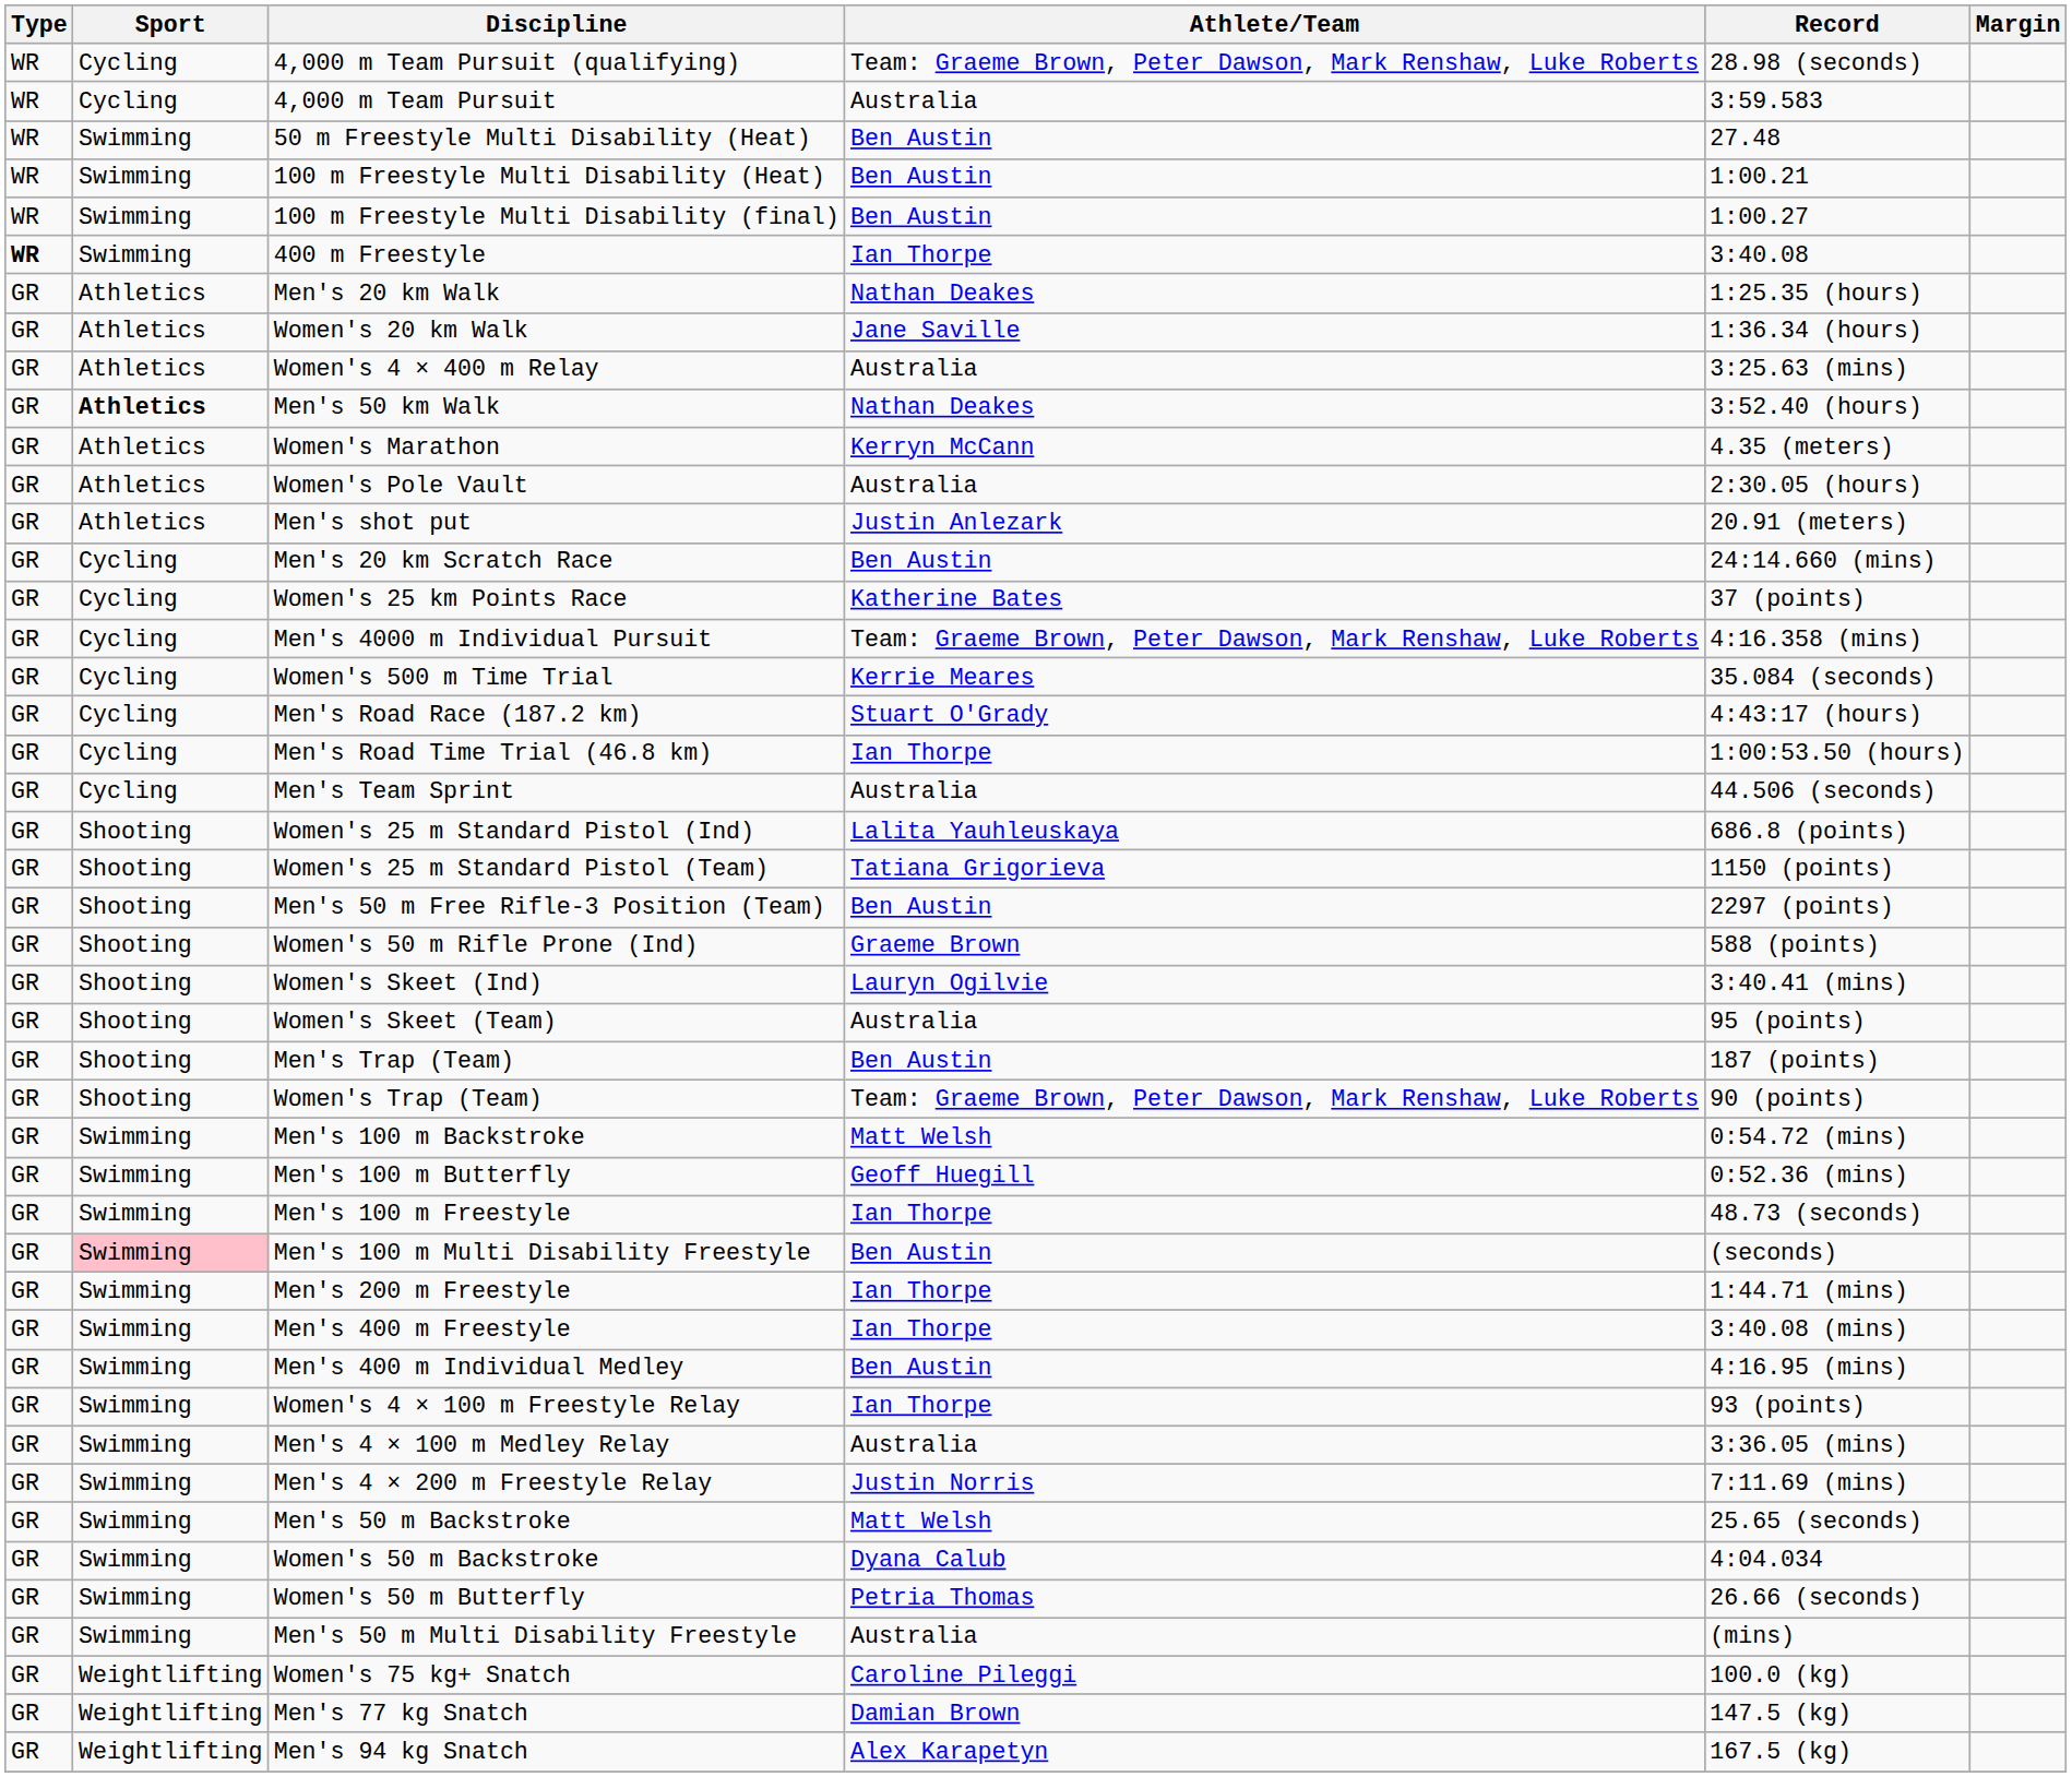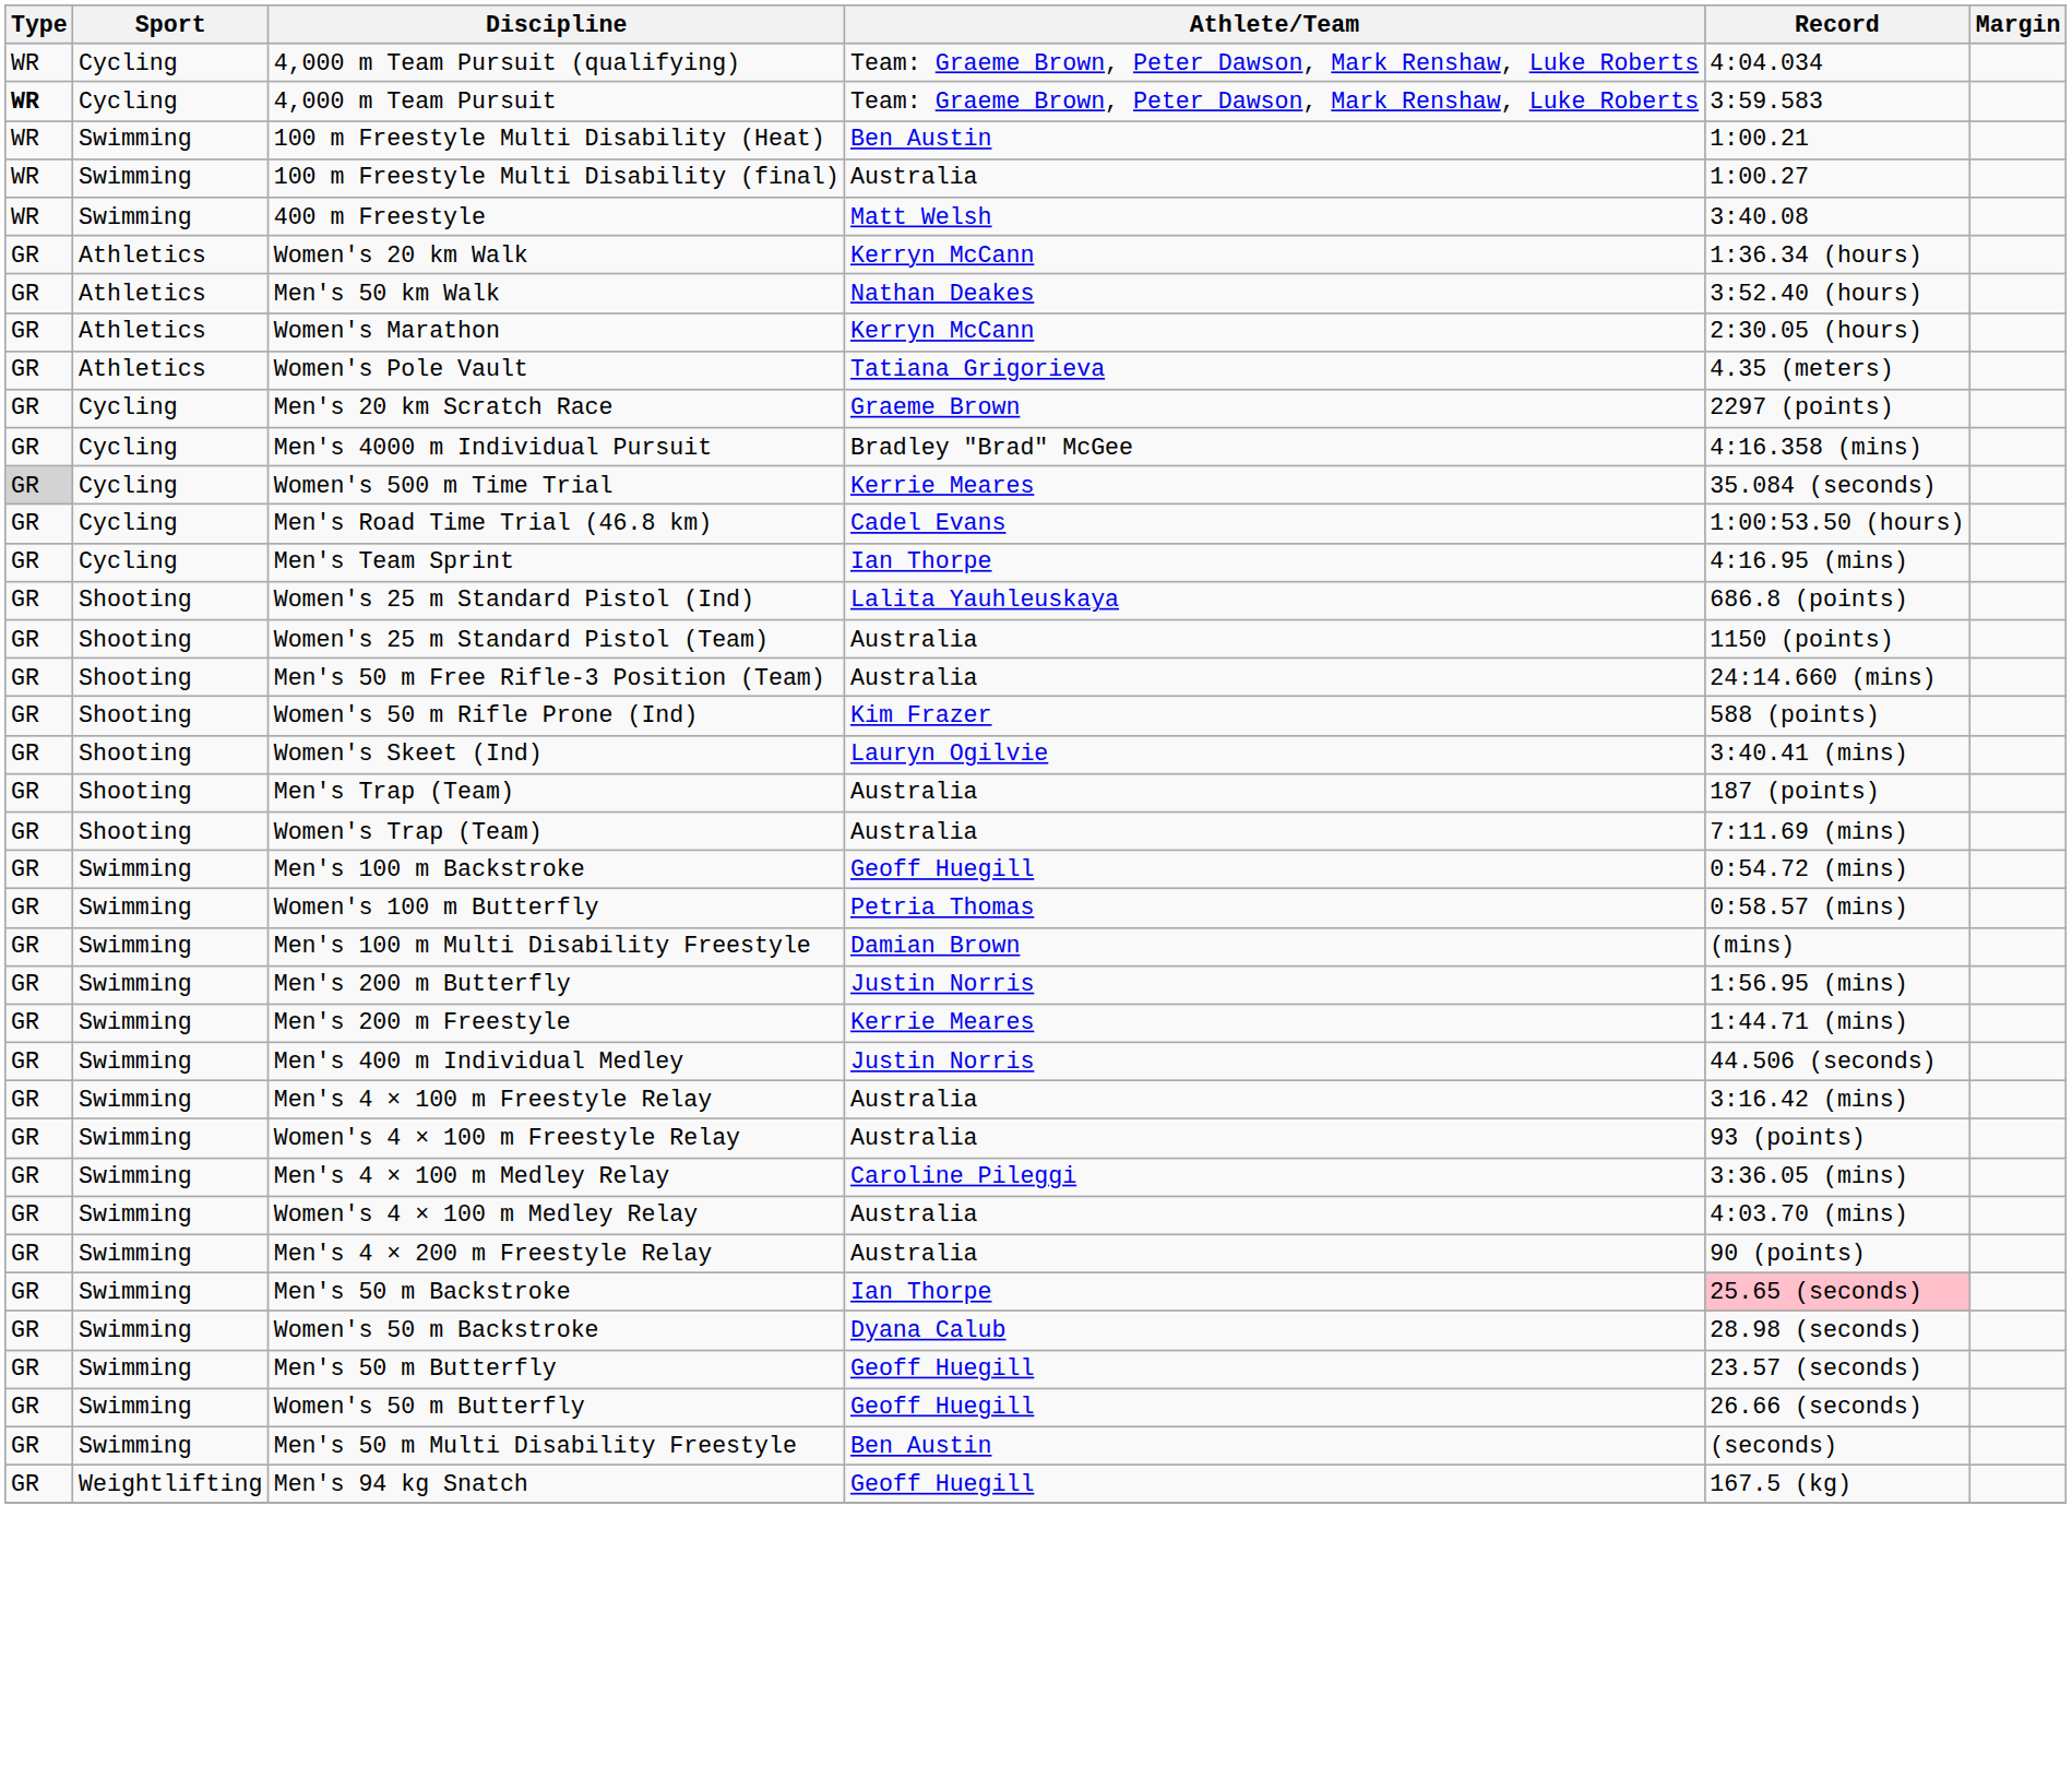 <table class="wikitable">
 <tr>
 <th>Type</th>
 <th>Sport</th>
 <th>Discipline</th>
 <th>Athlete/Team</th>
 <th>Record</th>
 <th>Margin</th>
 </tr>
 <tr>
 <td>WR</td>
 <td>Cycling</td>
 <td>4,000 m Team Pursuit (qualifying)</td>
 <td>Team: <a href='#'>Graeme Brown</a>, <a href='#'>Peter Dawson</a>, <a href='#'>Mark Renshaw</a>, <a href='#'>Luke Roberts</a></td>
-<td>28.98 (seconds)</td>
+<td>4:04.034</td>
 <td></td>
 </tr>
 <tr>
-<td>WR</td>
+<td><strong>WR</strong></td>
 <td>Cycling</td>
 <td>4,000 m Team Pursuit</td>
-<td>Australia</td>
+<td>Team: <a href='#'>Graeme Brown</a>, <a href='#'>Peter Dawson</a>, <a href='#'>Mark Renshaw</a>, <a href='#'>Luke Roberts</a></td>
 <td>3:59.583</td>
-<td></td>
-</tr>
-<tr>
-<td>WR</td>
-<td>Swimming</td>
-<td>50 m Freestyle Multi Disability (Heat)</td>
-<td><a href='#'>Ben Austin</a></td>
-<td>27.48</td>
 <td></td>
 </tr>
 <tr>
 <td>WR</td>
 <td>Swimming</td>
 <td>100 m Freestyle Multi Disability (Heat)</td>
 <td><a href='#'>Ben Austin</a></td>
 <td>1:00.21</td>
 <td></td>
 </tr>
 <tr>
 <td>WR</td>
 <td>Swimming</td>
 <td>100 m Freestyle Multi Disability (final)</td>
-<td><a href='#'>Ben Austin</a></td>
+<td>Australia</td>
 <td>1:00.27</td>
 <td></td>
 </tr>
 <tr>
-<td><strong>WR</strong></td>
+<td>WR</td>
 <td>Swimming</td>
 <td>400 m Freestyle</td>
-<td><a href='#'>Ian Thorpe</a></td>
+<td><a href='#'>Matt Welsh</a></td>
 <td>3:40.08</td>
 <td></td>
 </tr>
 <tr>
 <td>GR</td>
 <td>Athletics</td>
-<td>Men's 20 km Walk</td>
-<td><a href='#'>Nathan Deakes</a></td>
-<td>1:25.35 (hours)</td>
-<td></td>
-</tr>
-<tr>
-<td>GR</td>
-<td>Athletics</td>
 <td>Women's 20 km Walk</td>
-<td><a href='#'>Jane Saville</a></td>
+<td><a href='#'>Kerryn McCann</a></td>
 <td>1:36.34 (hours)</td>
 <td></td>
 </tr>
 <tr>
 <td>GR</td>
 <td>Athletics</td>
-<td>Women's 4 × 400 m Relay</td>
-<td>Australia</td>
-<td>3:25.63 (mins)</td>
-<td></td>
-</tr>
-<tr>
-<td>GR</td>
-<td><strong>Athletics</strong></td>
 <td>Men's 50 km Walk</td>
 <td><a href='#'>Nathan Deakes</a></td>
 <td>3:52.40 (hours)</td>
 <td></td>
 </tr>
 <tr>
 <td>GR</td>
 <td>Athletics</td>
 <td>Women's Marathon</td>
 <td><a href='#'>Kerryn McCann</a></td>
-<td>4.35 (meters)</td>
+<td>2:30.05 (hours)</td>
 <td></td>
 </tr>
 <tr>
 <td>GR</td>
 <td>Athletics</td>
 <td>Women's Pole Vault</td>
-<td>Australia</td>
-<td>2:30.05 (hours)</td>
-<td></td>
-</tr>
-<tr>
-<td>GR</td>
-<td>Athletics</td>
-<td>Men's shot put</td>
-<td><a href='#'>Justin Anlezark</a></td>
-<td>20.91 (meters)</td>
+<td><a href='#'>Tatiana Grigorieva</a></td>
+<td>4.35 (meters)</td>
 <td></td>
 </tr>
 <tr>
 <td>GR</td>
 <td>Cycling</td>
 <td>Men's 20 km Scratch Race</td>
-<td><a href='#'>Ben Austin</a></td>
-<td>24:14.660 (mins)</td>
-<td></td>
-</tr>
-<tr>
-<td>GR</td>
-<td>Cycling</td>
-<td>Women's 25 km Points Race</td>
-<td><a href='#'>Katherine Bates</a></td>
-<td>37 (points)</td>
+<td><a href='#'>Graeme Brown</a></td>
+<td>2297 (points)</td>
 <td></td>
 </tr>
 <tr>
 <td>GR</td>
 <td>Cycling</td>
 <td>Men's 4000 m Individual Pursuit</td>
-<td>Team: <a href='#'>Graeme Brown</a>, <a href='#'>Peter Dawson</a>, <a href='#'>Mark Renshaw</a>, <a href='#'>Luke Roberts</a></td>
+<td>Bradley "Brad" McGee</td>
 <td>4:16.358 (mins)</td>
 <td></td>
 </tr>
 <tr>
-<td>GR</td>
+<td style="background: lightgrey;">GR</td>
 <td>Cycling</td>
 <td>Women's 500 m Time Trial</td>
 <td><a href='#'>Kerrie Meares</a></td>
 <td>35.084 (seconds)</td>
 <td></td>
 </tr>
 <tr>
 <td>GR</td>
 <td>Cycling</td>
-<td>Men's Road Race (187.2 km)</td>
-<td><a href='#'>Stuart O'Grady</a></td>
-<td>4:43:17 (hours)</td>
-<td></td>
-</tr>
-<tr>
-<td>GR</td>
-<td>Cycling</td>
 <td>Men's Road Time Trial (46.8 km)</td>
-<td><a href='#'>Ian Thorpe</a></td>
+<td><a href='#'>Cadel Evans</a></td>
 <td>1:00:53.50 (hours)</td>
 <td></td>
 </tr>
 <tr>
 <td>GR</td>
 <td>Cycling</td>
 <td>Men's Team Sprint</td>
-<td>Australia</td>
-<td>44.506 (seconds)</td>
+<td><a href='#'>Ian Thorpe</a></td>
+<td>4:16.95 (mins)</td>
 <td></td>
 </tr>
 <tr>
 <td>GR</td>
 <td>Shooting</td>
 <td>Women's 25 m Standard Pistol (Ind)</td>
 <td><a href='#'>Lalita Yauhleuskaya</a></td>
 <td>686.8 (points)</td>
 <td></td>
 </tr>
 <tr>
 <td>GR</td>
 <td>Shooting</td>
 <td>Women's 25 m Standard Pistol (Team)</td>
-<td><a href='#'>Tatiana Grigorieva</a></td>
+<td>Australia</td>
 <td>1150 (points)</td>
 <td></td>
 </tr>
 <tr>
 <td>GR</td>
 <td>Shooting</td>
 <td>Men's 50 m Free Rifle-3 Position (Team)</td>
-<td><a href='#'>Ben Austin</a></td>
-<td>2297 (points)</td>
+<td>Australia</td>
+<td>24:14.660 (mins)</td>
 <td></td>
 </tr>
 <tr>
 <td>GR</td>
 <td>Shooting</td>
 <td>Women's 50 m Rifle Prone (Ind)</td>
-<td><a href='#'>Graeme Brown</a></td>
+<td><a href='#'>Kim Frazer</a></td>
 <td>588 (points)</td>
 <td></td>
 </tr>
 <tr>
 <td>GR</td>
 <td>Shooting</td>
 <td>Women's Skeet (Ind)</td>
 <td><a href='#'>Lauryn Ogilvie</a></td>
 <td>3:40.41 (mins)</td>
 <td></td>
 </tr>
 <tr>
 <td>GR</td>
 <td>Shooting</td>
-<td>Women's Skeet (Team)</td>
+<td>Men's Trap (Team)</td>
 <td>Australia</td>
-<td>95 (points)</td>
-<td></td>
-</tr>
-<tr>
-<td>GR</td>
-<td>Shooting</td>
-<td>Men's Trap (Team)</td>
-<td><a href='#'>Ben Austin</a></td>
 <td>187 (points)</td>
 <td></td>
 </tr>
 <tr>
 <td>GR</td>
 <td>Shooting</td>
 <td>Women's Trap (Team)</td>
-<td>Team: <a href='#'>Graeme Brown</a>, <a href='#'>Peter Dawson</a>, <a href='#'>Mark Renshaw</a>, <a href='#'>Luke Roberts</a></td>
-<td>90 (points)</td>
+<td>Australia</td>
+<td>7:11.69 (mins)</td>
 <td></td>
 </tr>
 <tr>
 <td>GR</td>
 <td>Swimming</td>
 <td>Men's 100 m Backstroke</td>
-<td><a href='#'>Matt Welsh</a></td>
+<td><a href='#'>Geoff Huegill</a></td>
 <td>0:54.72 (mins)</td>
 <td></td>
 </tr>
 <tr>
 <td>GR</td>
 <td>Swimming</td>
-<td>Men's 100 m Butterfly</td>
-<td><a href='#'>Geoff Huegill</a></td>
-<td>0:52.36 (mins)</td>
+<td>Women's 100 m Butterfly</td>
+<td><a href='#'>Petria Thomas</a></td>
+<td>0:58.57 (mins)</td>
 <td></td>
 </tr>
 <tr>
 <td>GR</td>
 <td>Swimming</td>
-<td>Men's 100 m Freestyle</td>
-<td><a href='#'>Ian Thorpe</a></td>
-<td>48.73 (seconds)</td>
+<td>Men's 100 m Multi Disability Freestyle</td>
+<td><a href='#'>Damian Brown</a></td>
+<td>(mins)</td>
 <td></td>
 </tr>
 <tr>
 <td>GR</td>
-<td style="background: pink;">Swimming</td>
-<td>Men's 100 m Multi Disability Freestyle</td>
-<td><a href='#'>Ben Austin</a></td>
-<td>(seconds)</td>
+<td>Swimming</td>
+<td>Men's 200 m Butterfly</td>
+<td><a href='#'>Justin Norris</a></td>
+<td>1:56.95 (mins)</td>
 <td></td>
 </tr>
 <tr>
 <td>GR</td>
 <td>Swimming</td>
 <td>Men's 200 m Freestyle</td>
-<td><a href='#'>Ian Thorpe</a></td>
+<td><a href='#'>Kerrie Meares</a></td>
 <td>1:44.71 (mins)</td>
 <td></td>
 </tr>
 <tr>
 <td>GR</td>
 <td>Swimming</td>
-<td>Men's 400 m Freestyle</td>
-<td><a href='#'>Ian Thorpe</a></td>
-<td>3:40.08 (mins)</td>
+<td>Men's 400 m Individual Medley</td>
+<td><a href='#'>Justin Norris</a></td>
+<td>44.506 (seconds)</td>
 <td></td>
 </tr>
 <tr>
 <td>GR</td>
 <td>Swimming</td>
-<td>Men's 400 m Individual Medley</td>
-<td><a href='#'>Ben Austin</a></td>
-<td>4:16.95 (mins)</td>
+<td>Men's 4 × 100 m Freestyle Relay</td>
+<td>Australia</td>
+<td>3:16.42 (mins)</td>
 <td></td>
 </tr>
 <tr>
 <td>GR</td>
 <td>Swimming</td>
 <td>Women's 4 × 100 m Freestyle Relay</td>
-<td><a href='#'>Ian Thorpe</a></td>
+<td>Australia</td>
 <td>93 (points)</td>
 <td></td>
 </tr>
 <tr>
 <td>GR</td>
 <td>Swimming</td>
 <td>Men's 4 × 100 m Medley Relay</td>
-<td>Australia</td>
+<td><a href='#'>Caroline Pileggi</a></td>
 <td>3:36.05 (mins)</td>
 <td></td>
 </tr>
 <tr>
 <td>GR</td>
 <td>Swimming</td>
+<td>Women's 4 × 100 m Medley Relay</td>
+<td>Australia</td>
+<td>4:03.70 (mins)</td>
+<td></td>
+</tr>
+<tr>
+<td>GR</td>
+<td>Swimming</td>
 <td>Men's 4 × 200 m Freestyle Relay</td>
-<td><a href='#'>Justin Norris</a></td>
-<td>7:11.69 (mins)</td>
+<td>Australia</td>
+<td>90 (points)</td>
 <td></td>
 </tr>
 <tr>
 <td>GR</td>
 <td>Swimming</td>
 <td>Men's 50 m Backstroke</td>
-<td><a href='#'>Matt Welsh</a></td>
-<td>25.65 (seconds)</td>
+<td><a href='#'>Ian Thorpe</a></td>
+<td style="background: pink;">25.65 (seconds)</td>
 <td></td>
 </tr>
 <tr>
 <td>GR</td>
 <td>Swimming</td>
 <td>Women's 50 m Backstroke</td>
 <td><a href='#'>Dyana Calub</a></td>
-<td>4:04.034</td>
+<td>28.98 (seconds)</td>
+<td></td>
+</tr>
+<tr>
+<td>GR</td>
+<td>Swimming</td>
+<td>Men's 50 m Butterfly</td>
+<td><a href='#'>Geoff Huegill</a></td>
+<td>23.57 (seconds)</td>
 <td></td>
 </tr>
 <tr>
 <td>GR</td>
 <td>Swimming</td>
 <td>Women's 50 m Butterfly</td>
-<td><a href='#'>Petria Thomas</a></td>
+<td><a href='#'>Geoff Huegill</a></td>
 <td>26.66 (seconds)</td>
 <td></td>
 </tr>
 <tr>
 <td>GR</td>
 <td>Swimming</td>
 <td>Men's 50 m Multi Disability Freestyle</td>
-<td>Australia</td>
-<td>(mins)</td>
-<td></td>
-</tr>
-<tr>
-<td>GR</td>
-<td>Weightlifting</td>
-<td>Women's 75 kg+ Snatch</td>
-<td><a href='#'>Caroline Pileggi</a></td>
-<td>100.0 (kg)</td>
-<td></td>
-</tr>
-<tr>
-<td>GR</td>
-<td>Weightlifting</td>
-<td>Men's 77 kg Snatch</td>
-<td><a href='#'>Damian Brown</a></td>
-<td>147.5 (kg)</td>
+<td><a href='#'>Ben Austin</a></td>
+<td>(seconds)</td>
 <td></td>
 </tr>
 <tr>
 <td>GR</td>
 <td>Weightlifting</td>
 <td>Men's 94 kg Snatch</td>
-<td><a href='#'>Alex Karapetyn</a></td>
+<td><a href='#'>Geoff Huegill</a></td>
 <td>167.5 (kg)</td>
 <td></td>
 </tr>
 <tr>
 </tr>
 </table>
